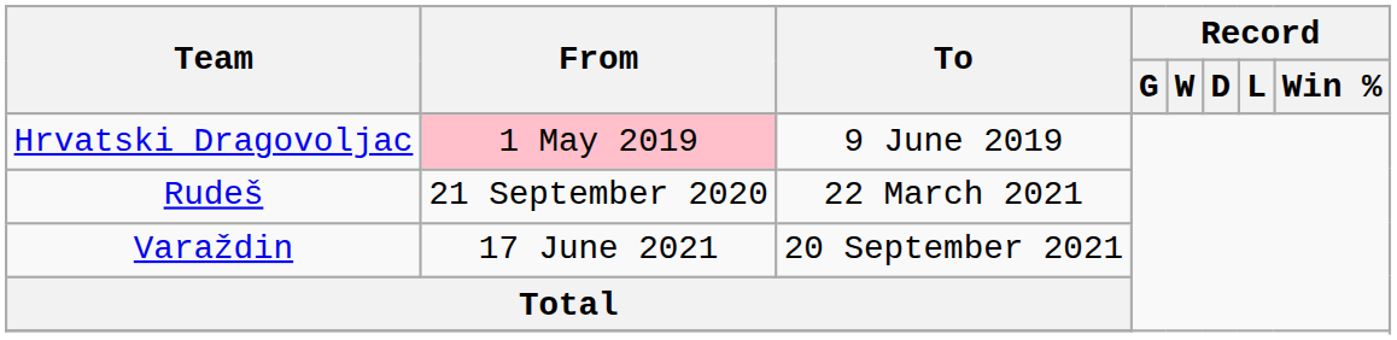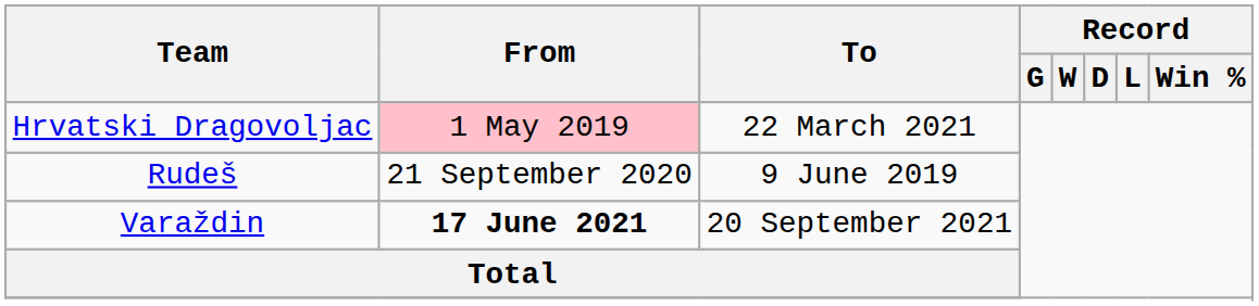 <table class=wikitable style="text-align: center">
 <tr>
 <th rowspan="2">Team</th>
 <th rowspan="2">From</th>
 <th rowspan="2">To</th>
 <th colspan="8">Record</th>
 </tr>
 <tr>
 <th>G</th>
 <th>W</th>
 <th>D</th>
 <th>L</th>
 <th>Win %</th>
 </tr>
 <tr>
 <td><a href='#'>Hrvatski Dragovoljac</a></td>
 <td style="background: pink;">1 May 2019</td>
-<td>9 June 2019<br></td>
+<td>22 March 2021<br></td>
 </tr>
 <tr>
 <td><a href='#'>Rudeš</a></td>
 <td>21 September 2020</td>
-<td>22 March 2021<br></td>
+<td>9 June 2019<br></td>
 </tr>
 <tr>
 <td><a href='#'>Varaždin</a></td>
-<td>17 June 2021</td>
+<td><strong>17 June 2021</strong></td>
 <td>20 September 2021<br></td>
 </tr>
 <tr>
 <th colspan="3">Total<br></th>
 </tr>
 <tr>
 </tr>
 </table>
